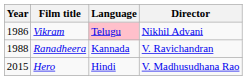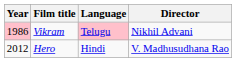 <table class="wikitable" style="font-size:95%;">
 <tr>
 <th>Year</th>
 <th>Film title</th>
 <th>Language</th>
 <th>Director</th>
 </tr>
 <tr>
-<td>1986</td>
+<td style="background: pink;">1986</td>
 <td><em><a href='#'>Vikram</a></em></td>
 <td style="background: pink;"><a href='#'>Telugu</a></td>
 <td><a href='#'>Nikhil Advani</a></td>
 </tr>
 <tr>
-<td>1988</td>
-<td><em><a href='#'>Ranadheera</a></em></td>
-<td><a href='#'>Kannada</a></td>
-<td><a href='#'>V. Ravichandran</a></td>
-</tr>
-<tr>
-<td>2015</td>
+<td>2012</td>
 <td><em><a href='#'>Hero</a></em></td>
 <td><a href='#'>Hindi</a></td>
 <td><a href='#'>V. Madhusudhana Rao</a></td>
 </tr>
 </table>
